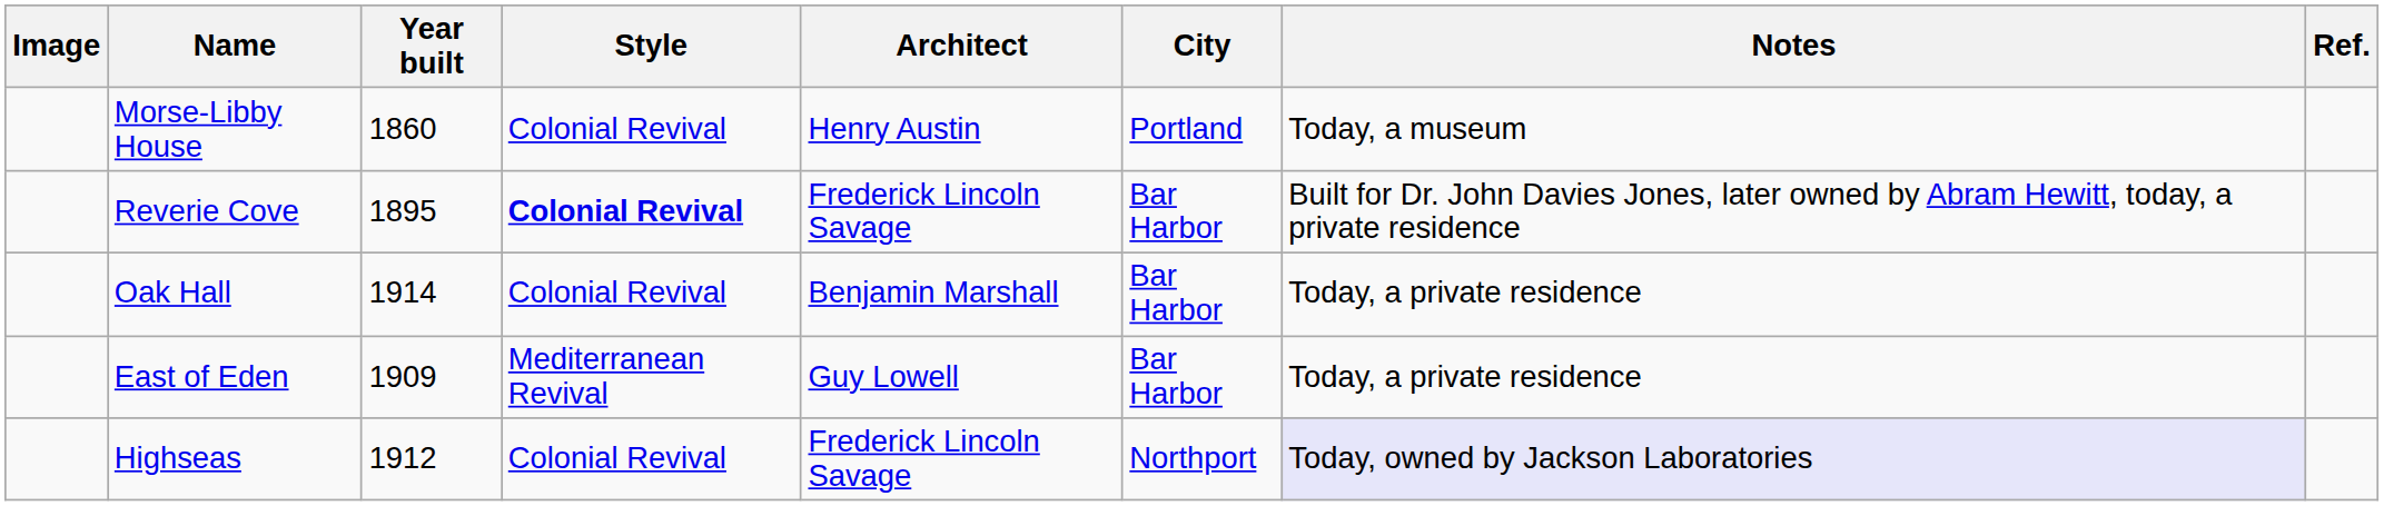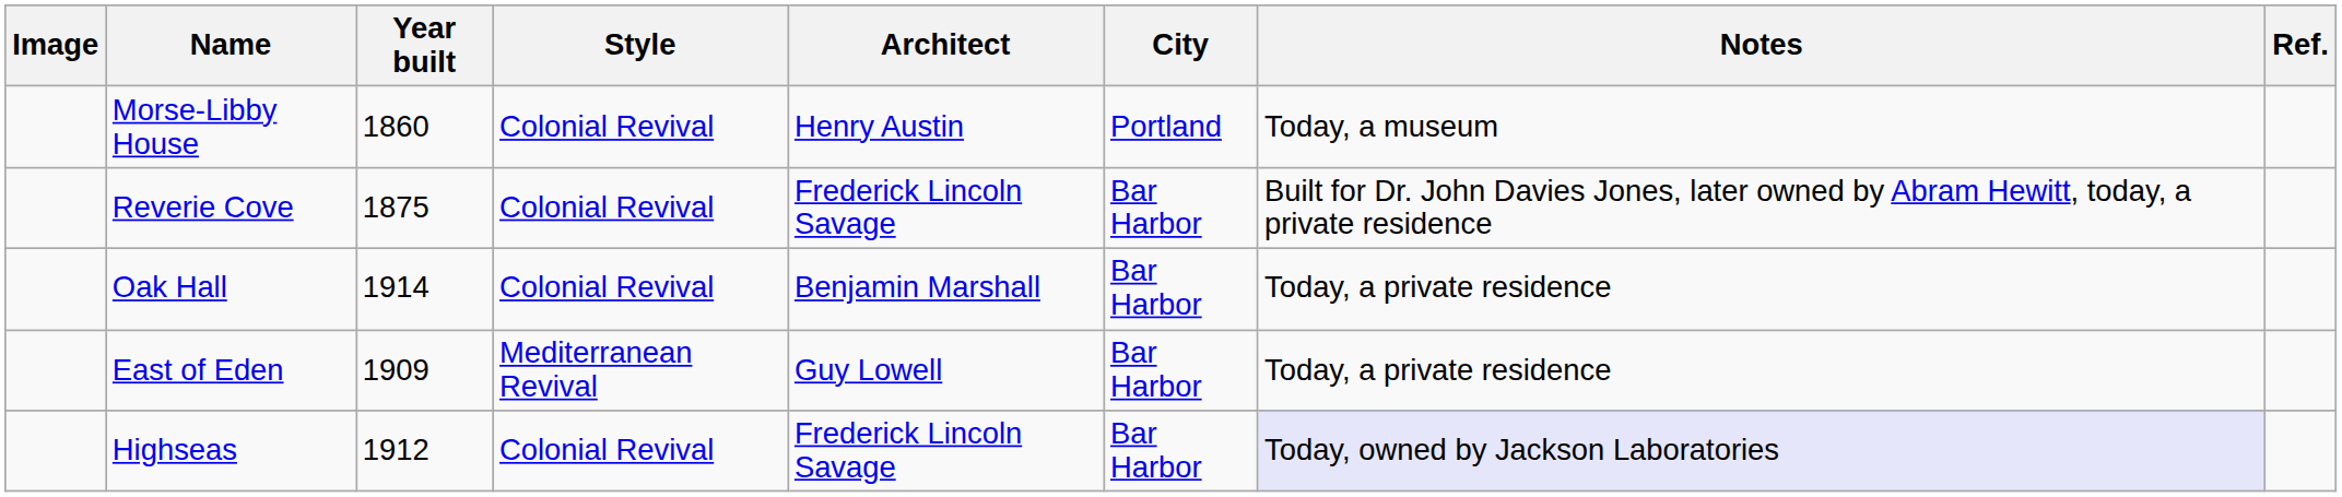 <table class="wikitable sortable">
 <tr>
 <th>Image</th>
 <th>Name</th>
 <th>Year built</th>
 <th>Style</th>
 <th>Architect</th>
 <th>City</th>
 <th>Notes</th>
 <th>Ref.</th>
 </tr>
 <tr>
 <td></td>
 <td><a href='#'>Morse-Libby House</a></td>
 <td>1860</td>
 <td><a href='#'>Colonial Revival</a></td>
 <td><a href='#'>Henry Austin</a></td>
 <td><a href='#'>Portland</a></td>
 <td>Today, a museum</td>
 <td></td>
 </tr>
 <tr>
 <td></td>
 <td><a href='#'>Reverie Cove</a></td>
-<td>1895</td>
-<td><strong><a href='#'>Colonial Revival</a></strong></td>
+<td>1875</td>
+<td><a href='#'>Colonial Revival</a></td>
 <td><a href='#'>Frederick Lincoln Savage</a></td>
 <td><a href='#'>Bar Harbor</a></td>
 <td>Built for Dr. John Davies Jones, later owned by <a href='#'>Abram Hewitt</a>, today, a private residence</td>
 <td></td>
 </tr>
 <tr>
 <td></td>
 <td><a href='#'>Oak Hall</a></td>
 <td>1914</td>
 <td><a href='#'>Colonial Revival</a></td>
 <td><a href='#'>Benjamin Marshall</a></td>
 <td><a href='#'>Bar Harbor</a></td>
 <td>Today, a private residence</td>
 <td></td>
 </tr>
 <tr>
 <td></td>
 <td><a href='#'>East of Eden</a></td>
 <td>1909</td>
 <td><a href='#'>Mediterranean Revival</a></td>
 <td><a href='#'>Guy Lowell</a></td>
 <td><a href='#'>Bar Harbor</a></td>
 <td>Today, a private residence</td>
 <td></td>
 </tr>
 <tr>
 <td></td>
 <td><a href='#'>Highseas</a></td>
 <td>1912</td>
 <td><a href='#'>Colonial Revival</a></td>
 <td><a href='#'>Frederick Lincoln Savage</a></td>
-<td><a href='#'>Northport</a></td>
+<td><a href='#'>Bar Harbor</a></td>
 <td style="background: lavender;">Today, owned by Jackson Laboratories</td>
 <td></td>
 </tr>
 </table>
